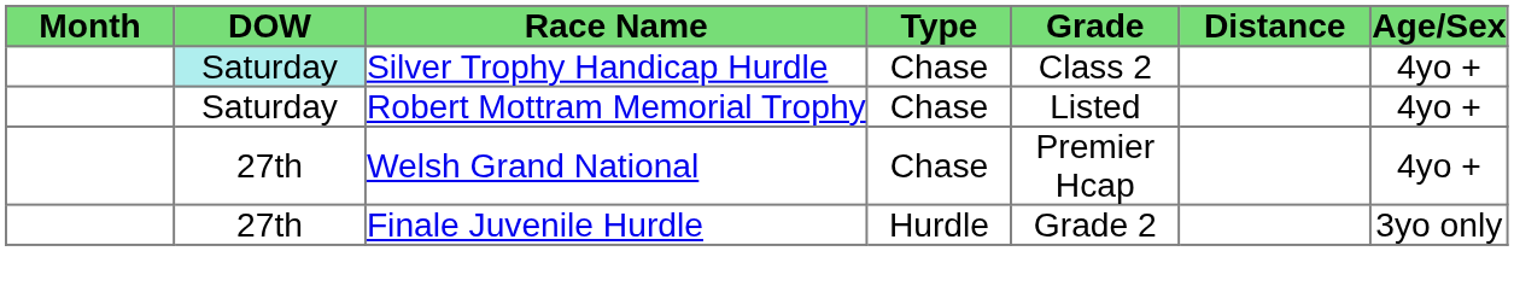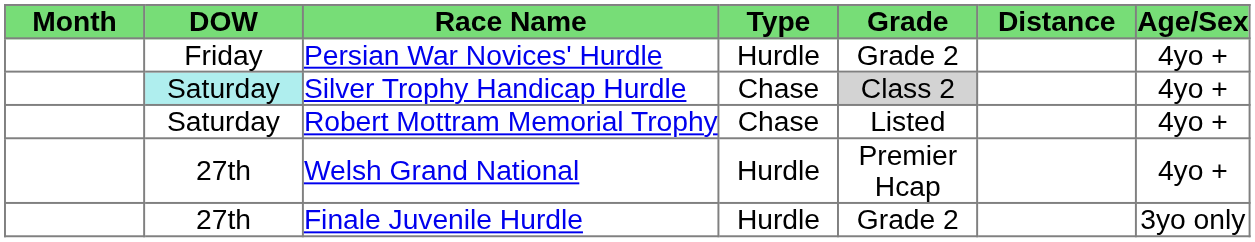 <table class = "sortable" | border="1" cellpadding="0" style="border-collapse: collapse; font-size:90%">
 <tr bgcolor="#77dd77" align="center">
 <th style="width:70px">Month</th>
 <th style="width:80px">DOW</th>
 <th>Race Name</th>
 <th style="width:60px">Type</th>
 <th style="width:70px"><strong>Grade</strong></th>
 <th style="width:80px">Distance</th>
 <th style="width:50px">Age/Sex</th>
 </tr>
 <tr>
 <td style="text-align:center"></td>
+<td style="text-align:center">Friday</td>
+<td><a href='#'>Persian War Novices' Hurdle</a></td>
+<td style="text-align:center">Hurdle</td>
+<td style="text-align:center">Grade 2</td>
+<td style="text-align:center"></td>
+<td style="text-align:center">4yo +</td>
+</tr>
+<tr>
+<td style="text-align:center"></td>
 <td style="background: paleturquoise; text-align:center">Saturday</td>
 <td><a href='#'>Silver Trophy Handicap Hurdle</a></td>
 <td style="text-align:center">Chase</td>
-<td style="text-align:center">Class 2</td>
+<td style="background: lightgrey; text-align:center">Class 2</td>
 <td style="text-align:center"></td>
 <td style="text-align:center">4yo +</td>
 </tr>
 <tr>
 <td style="text-align:center"></td>
 <td style="text-align:center">Saturday</td>
 <td><a href='#'>Robert Mottram Memorial Trophy</a></td>
 <td style="text-align:center">Chase</td>
 <td style="text-align:center">Listed</td>
 <td style="text-align:center"></td>
 <td style="text-align:center">4yo +</td>
 </tr>
 <tr>
 <td style="text-align:center"></td>
 <td style="text-align:center">27th</td>
 <td><a href='#'>Welsh Grand National</a></td>
-<td style="text-align:center">Chase</td>
+<td style="text-align:center">Hurdle</td>
 <td style="text-align:center">Premier Hcap</td>
 <td style="text-align:center"></td>
 <td style="text-align:center">4yo +</td>
 </tr>
 <tr>
 <td style="text-align:center"></td>
 <td style="text-align:center">27th</td>
 <td><a href='#'>Finale Juvenile Hurdle</a></td>
 <td style="text-align:center">Hurdle</td>
 <td style="text-align:center">Grade 2</td>
 <td style="text-align:center"></td>
 <td style="text-align:center">3yo only</td>
 </tr>
 </table>
